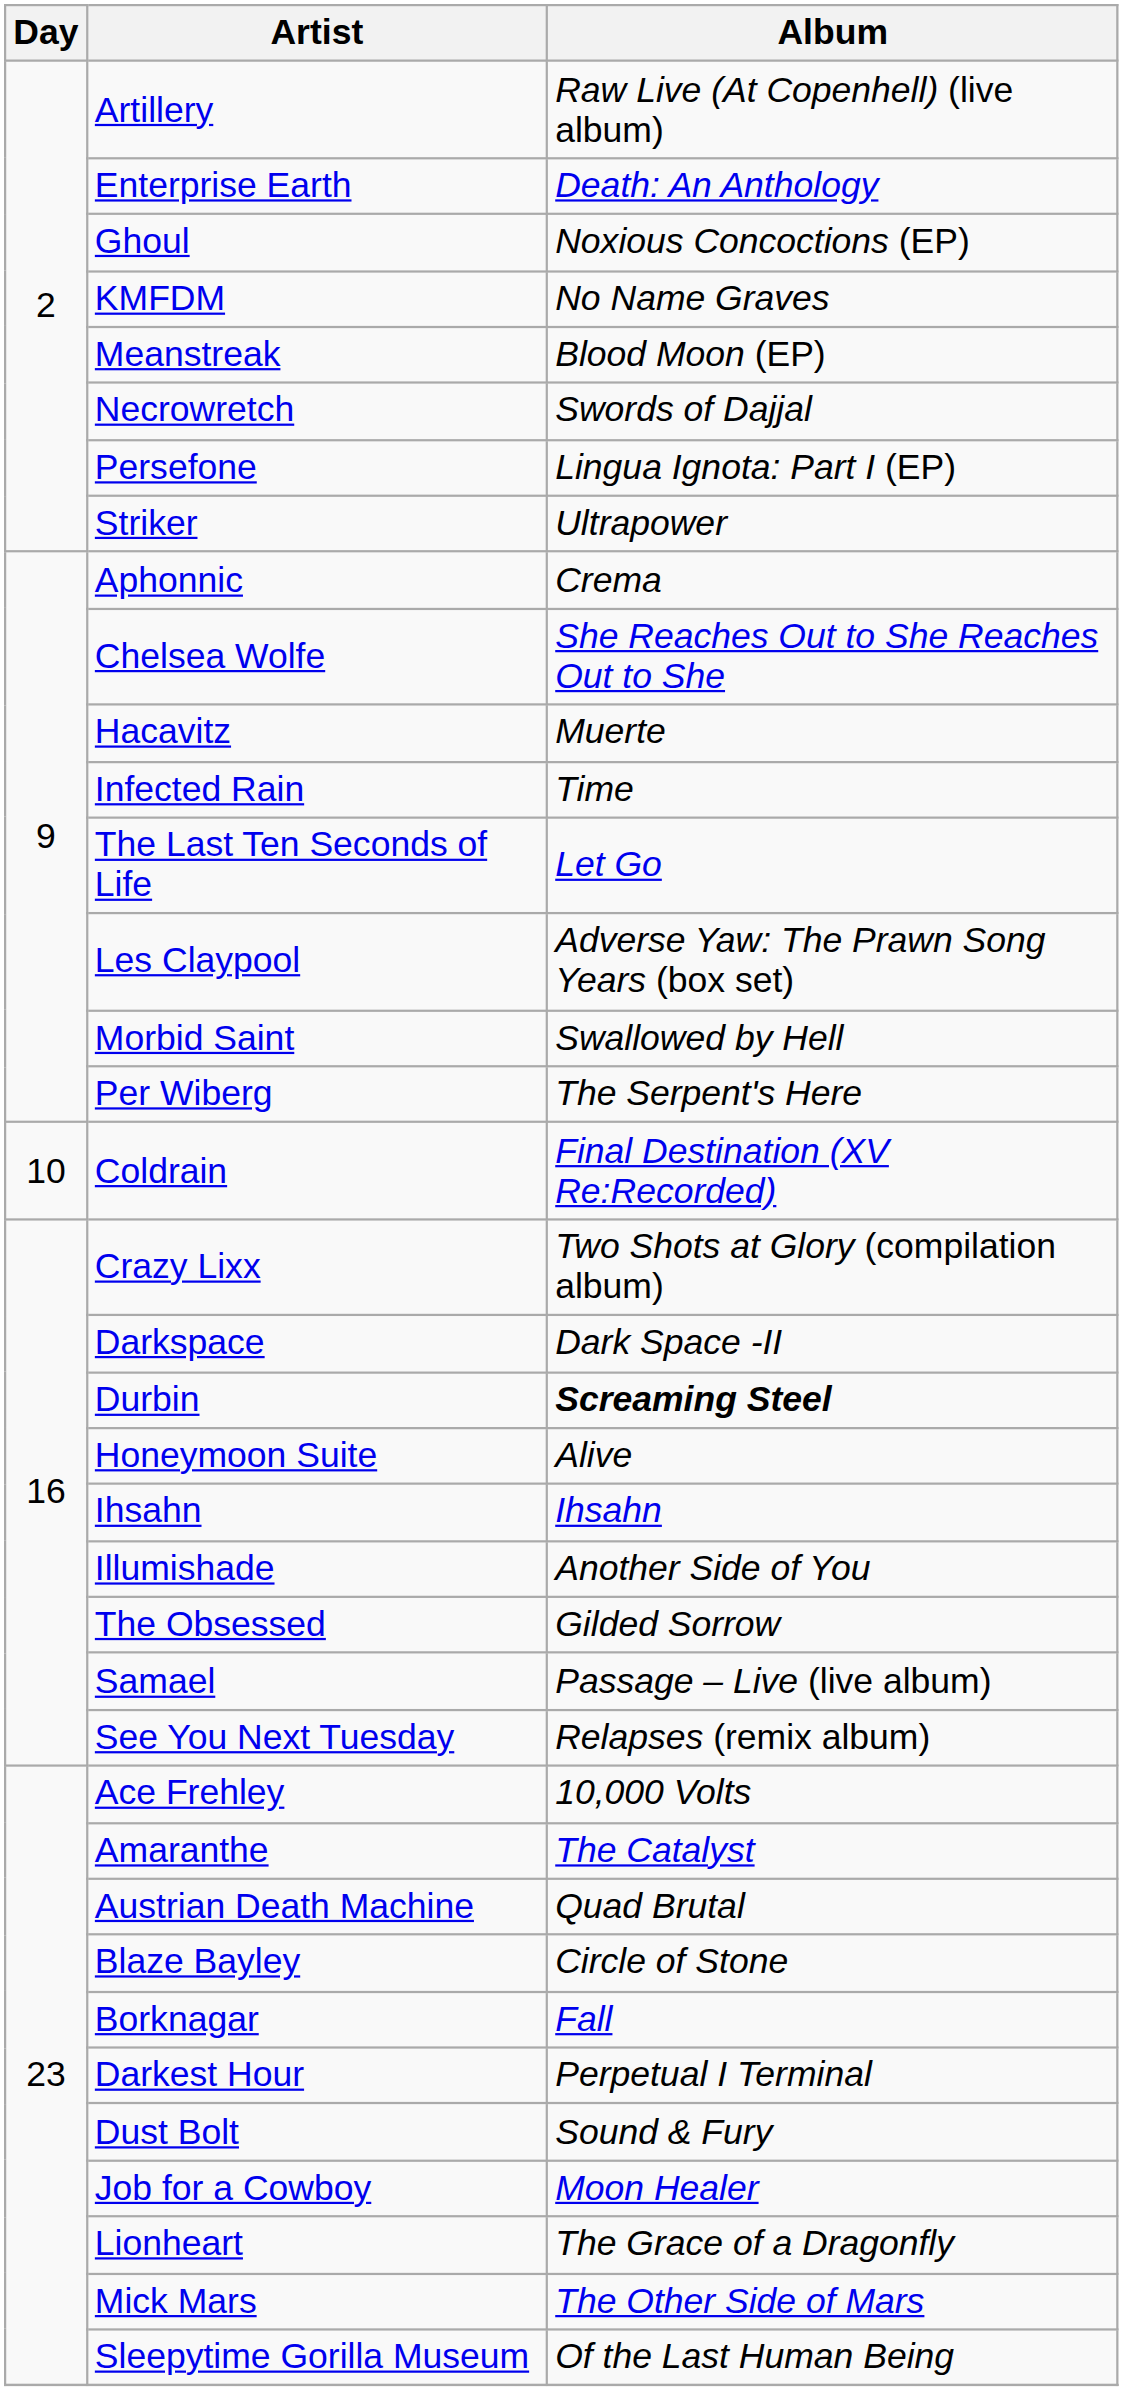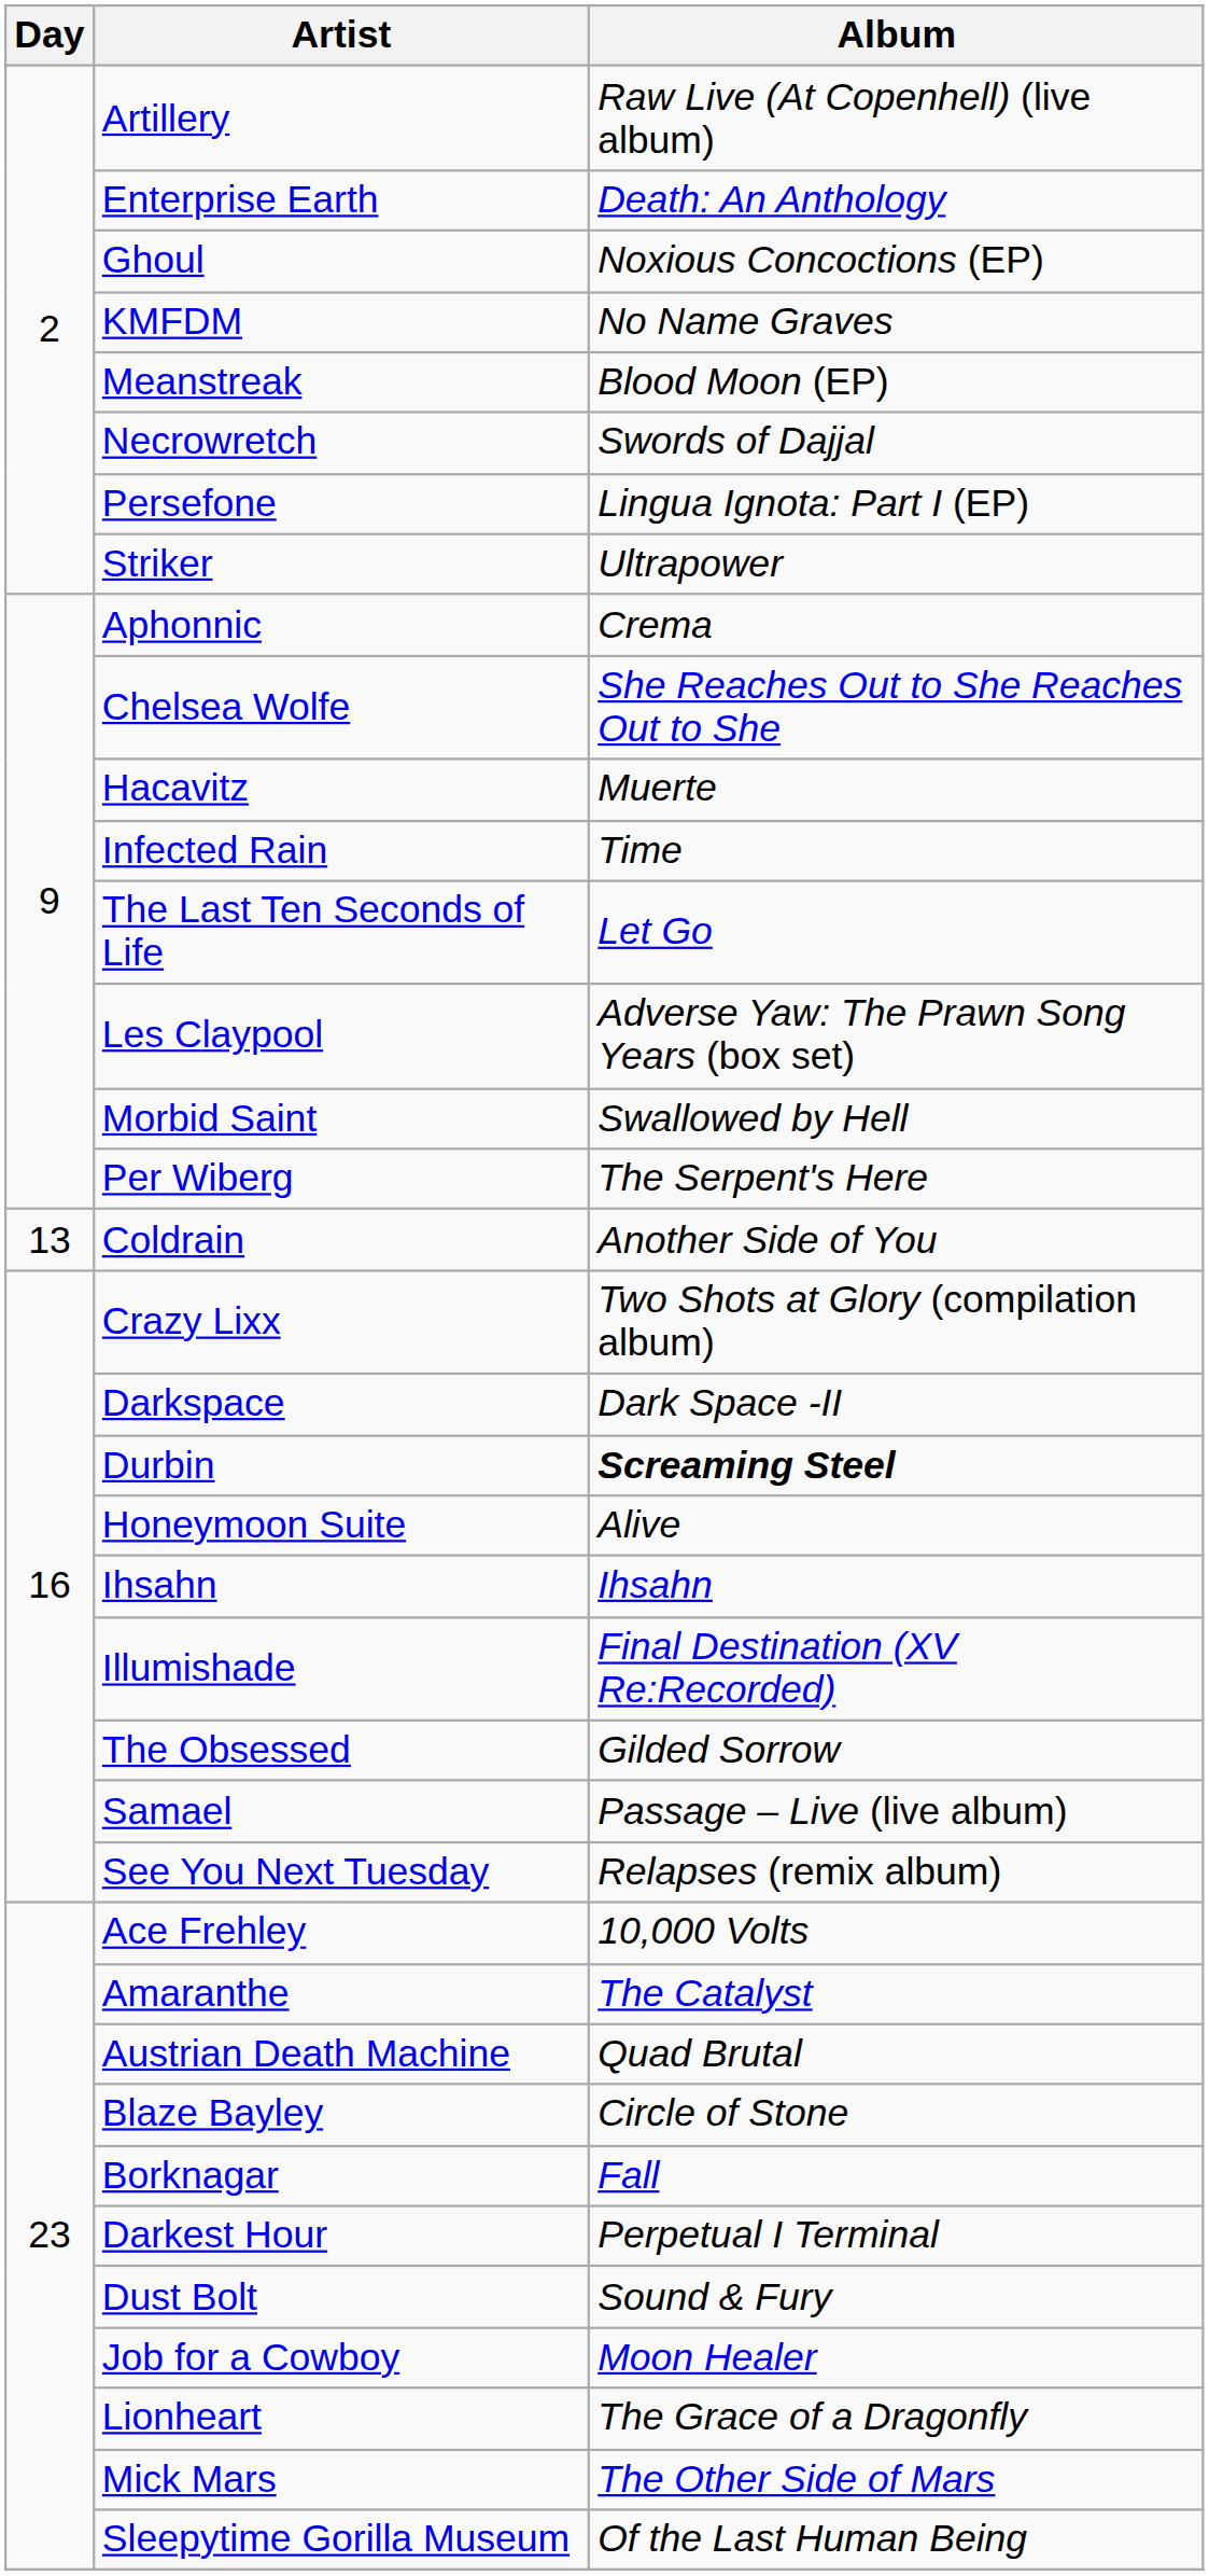 <table class="wikitable" id="table_Febuary">
 <tr>
 <th style="width:20px;">Day</th>
 <th style="width:200px;">Artist</th>
 <th style="width:250px;">Album</th>
 </tr>
 <tr>
 <td style="text-align:center;" rowspan="8">2</td>
 <td><a href='#'>Artillery</a></td>
 <td><em>Raw Live (At Copenhell)</em> (live album)</td>
 </tr>
 <tr>
 <td><a href='#'>Enterprise Earth</a></td>
 <td><em><a href='#'>Death: An Anthology</a></em></td>
 </tr>
 <tr>
 <td><a href='#'>Ghoul</a></td>
 <td><em>Noxious Concoctions</em> (EP)</td>
 </tr>
 <tr>
 <td><a href='#'>KMFDM</a></td>
 <td><em>No Name Graves</em></td>
 </tr>
 <tr>
 <td><a href='#'>Meanstreak</a></td>
 <td><em>Blood Moon</em> (EP)</td>
 </tr>
 <tr>
 <td><a href='#'>Necrowretch</a></td>
 <td><em>Swords of Dajjal</em></td>
 </tr>
 <tr>
 <td><a href='#'>Persefone</a></td>
 <td><em>Lingua Ignota: Part I</em> (EP)</td>
 </tr>
 <tr>
 <td><a href='#'>Striker</a></td>
 <td><em>Ultrapower</em></td>
 </tr>
 <tr>
 <td style="text-align:center;" rowspan="8">9</td>
 <td><a href='#'>Aphonnic</a></td>
 <td><em>Crema</em></td>
 </tr>
 <tr>
 <td><a href='#'>Chelsea Wolfe</a></td>
 <td><em><a href='#'>She Reaches Out to She Reaches Out to She</a></em></td>
 </tr>
 <tr>
 <td><a href='#'>Hacavitz</a></td>
 <td><em>Muerte</em></td>
 </tr>
 <tr>
 <td><a href='#'>Infected Rain</a></td>
 <td><em>Time</em></td>
 </tr>
 <tr>
 <td><a href='#'>The Last Ten Seconds of Life</a></td>
 <td><em><a href='#'>Let Go</a></em></td>
 </tr>
 <tr>
 <td><a href='#'>Les Claypool</a></td>
 <td><em>Adverse Yaw: The Prawn Song Years</em> (box set)</td>
 </tr>
 <tr>
 <td><a href='#'>Morbid Saint</a></td>
 <td><em>Swallowed by Hell</em></td>
 </tr>
 <tr>
 <td><a href='#'>Per Wiberg</a></td>
 <td><em>The Serpent's Here</em></td>
 </tr>
 <tr>
-<td style="text-align:center;" rowspan="1">10</td>
+<td style="text-align:center;" rowspan="1">13</td>
 <td><a href='#'>Coldrain</a></td>
-<td><em><a href='#'>Final Destination (XV Re:Recorded)</a></em></td>
+<td><em>Another Side of You</em></td>
 </tr>
 <tr>
 <td style="text-align:center;" rowspan="9">16</td>
 <td><a href='#'>Crazy Lixx</a></td>
 <td><em>Two Shots at Glory</em> (compilation album)</td>
 </tr>
 <tr>
 <td><a href='#'>Darkspace</a></td>
 <td><em>Dark Space -II</em></td>
 </tr>
 <tr>
 <td><a href='#'>Durbin</a></td>
 <td><strong><em>Screaming Steel</em></strong></td>
 </tr>
 <tr>
 <td><a href='#'>Honeymoon Suite</a></td>
 <td><em>Alive</em></td>
 </tr>
 <tr>
 <td><a href='#'>Ihsahn</a></td>
 <td><em><a href='#'>Ihsahn</a></em></td>
 </tr>
 <tr>
 <td><a href='#'>Illumishade</a></td>
-<td><em>Another Side of You</em></td>
+<td><em><a href='#'>Final Destination (XV Re:Recorded)</a></em></td>
 </tr>
 <tr>
 <td><a href='#'>The Obsessed</a></td>
 <td><em>Gilded Sorrow</em></td>
 </tr>
 <tr>
 <td><a href='#'>Samael</a></td>
 <td><em>Passage – Live</em> (live album)</td>
 </tr>
 <tr>
 <td><a href='#'>See You Next Tuesday</a></td>
 <td><em>Relapses</em> (remix album)</td>
 </tr>
 <tr>
 <td style="text-align:center;" rowspan="11">23</td>
 <td><a href='#'>Ace Frehley</a></td>
 <td><em>10,000 Volts</em></td>
 </tr>
 <tr>
 <td><a href='#'>Amaranthe</a></td>
 <td><em><a href='#'>The Catalyst</a></em></td>
 </tr>
 <tr>
 <td><a href='#'>Austrian Death Machine</a></td>
 <td><em>Quad Brutal</em></td>
 </tr>
 <tr>
 <td><a href='#'>Blaze Bayley</a></td>
 <td><em>Circle of Stone</em></td>
 </tr>
 <tr>
 <td><a href='#'>Borknagar</a></td>
 <td><em><a href='#'>Fall</a></em></td>
 </tr>
 <tr>
 <td><a href='#'>Darkest Hour</a></td>
 <td><em>Perpetual I Terminal</em></td>
 </tr>
 <tr>
 <td><a href='#'>Dust Bolt</a></td>
 <td><em>Sound & Fury</em></td>
 </tr>
 <tr>
 <td><a href='#'>Job for a Cowboy</a></td>
 <td><em><a href='#'>Moon Healer</a></em></td>
 </tr>
 <tr>
 <td><a href='#'>Lionheart</a></td>
 <td><em>The Grace of a Dragonfly</em></td>
 </tr>
 <tr>
 <td><a href='#'>Mick Mars</a></td>
 <td><em><a href='#'>The Other Side of Mars</a></em></td>
 </tr>
 <tr>
 <td><a href='#'>Sleepytime Gorilla Museum</a></td>
 <td><em>Of the Last Human Being</em></td>
 </tr>
 <tr>
 </tr>
 </table>
